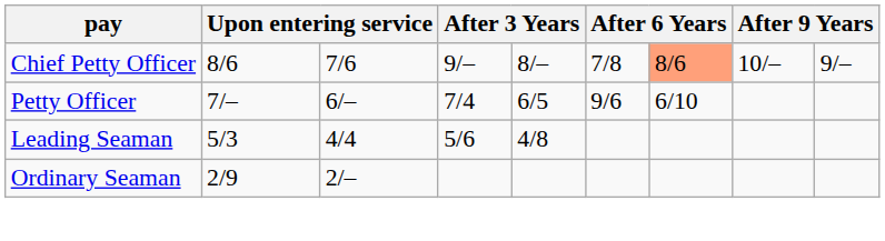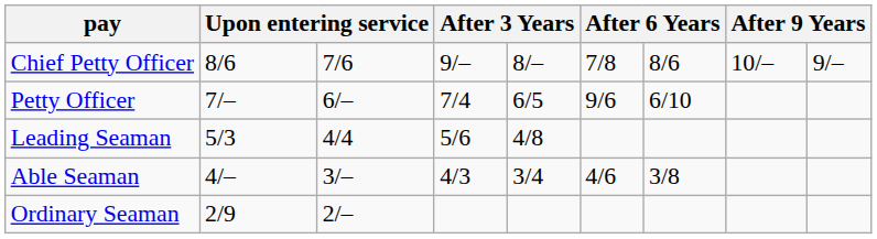 <table class="wikitable">
 <tr>
 <th>pay</th>
 <th colspan="2">Upon entering service</th>
 <th colspan="2">After 3 Years</th>
 <th colspan="2">After 6 Years</th>
 <th colspan="2">After 9 Years</th>
 </tr>
 <tr>
 <td><a href='#'>Chief Petty Officer</a></td>
 <td>8/6</td>
 <td>7/6</td>
 <td>9/–</td>
 <td>8/–</td>
 <td>7/8</td>
-<td style="background: lightsalmon;">8/6</td>
+<td>8/6</td>
 <td>10/–</td>
 <td>9/–</td>
 </tr>
 <tr>
 <td><a href='#'>Petty Officer</a></td>
 <td>7/–</td>
 <td>6/–</td>
 <td>7/4</td>
 <td>6/5</td>
 <td>9/6</td>
 <td>6/10</td>
 <td></td>
 <td></td>
 </tr>
 <tr>
 <td><a href='#'>Leading Seaman</a></td>
 <td>5/3</td>
 <td>4/4</td>
 <td>5/6</td>
 <td>4/8</td>
 <td></td>
 <td></td>
 <td></td>
 <td></td>
 </tr>
 <tr>
+<td><a href='#'>Able Seaman</a></td>
+<td>4/–</td>
+<td>3/–</td>
+<td>4/3</td>
+<td>3/4</td>
+<td>4/6</td>
+<td>3/8</td>
+<td></td>
+<td></td>
+</tr>
+<tr>
 <td><a href='#'>Ordinary Seaman</a></td>
 <td>2/9</td>
 <td>2/–</td>
 <td></td>
 <td></td>
 <td></td>
 <td></td>
 <td></td>
 <td></td>
 </tr>
 </table>
